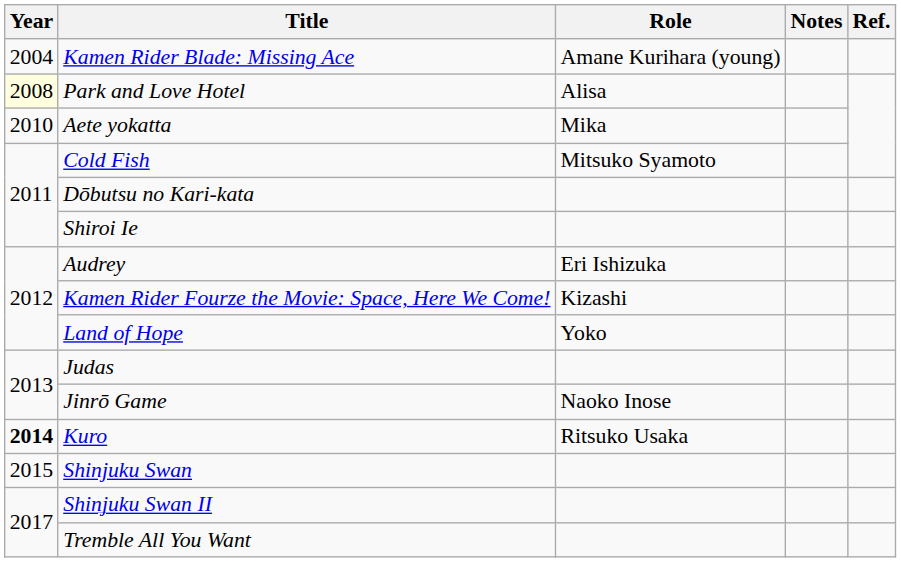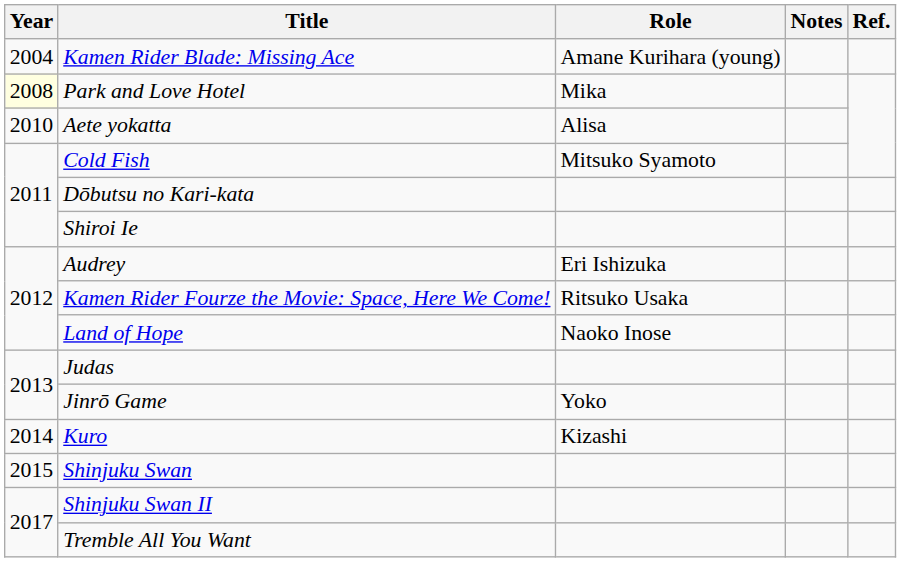 <table class="wikitable">
 <tr>
 <th>Year</th>
 <th>Title</th>
 <th>Role</th>
 <th>Notes</th>
 <th>Ref.</th>
 </tr>
 <tr>
 <td>2004</td>
 <td><em><a href='#'>Kamen Rider Blade: Missing Ace</a></em></td>
 <td>Amane Kurihara (young)</td>
 <td></td>
 <td></td>
 </tr>
 <tr>
 <td style="background: lightyellow;">2008</td>
 <td><em>Park and Love Hotel</em></td>
-<td>Alisa</td>
+<td>Mika</td>
 <td></td>
 <td rowspan="3"></td>
 </tr>
 <tr>
 <td>2010</td>
 <td><em>Aete yokatta</em></td>
-<td>Mika</td>
+<td>Alisa</td>
 <td></td>
 </tr>
 <tr>
 <td rowspan="3">2011</td>
 <td><em><a href='#'>Cold Fish</a></em></td>
 <td>Mitsuko Syamoto</td>
 <td></td>
 </tr>
 <tr>
 <td><em>Dōbutsu no Kari-kata</em></td>
 <td></td>
 <td></td>
 <td></td>
 </tr>
 <tr>
 <td><em>Shiroi Ie</em></td>
 <td></td>
 <td></td>
 <td></td>
 </tr>
 <tr>
 <td rowspan="3">2012</td>
 <td><em>Audrey</em></td>
 <td>Eri Ishizuka</td>
 <td></td>
 <td></td>
 </tr>
 <tr>
 <td><em><a href='#'>Kamen Rider Fourze the Movie: Space, Here We Come!</a></em></td>
-<td>Kizashi</td>
+<td>Ritsuko Usaka</td>
 <td></td>
 <td></td>
 </tr>
 <tr>
 <td><em><a href='#'>Land of Hope</a></em></td>
-<td>Yoko</td>
+<td>Naoko Inose</td>
 <td></td>
 <td></td>
 </tr>
 <tr>
 <td rowspan="2">2013</td>
 <td><em>Judas</em></td>
 <td></td>
 <td></td>
 <td></td>
 </tr>
 <tr>
 <td><em>Jinrō Game</em></td>
-<td>Naoko Inose</td>
+<td>Yoko</td>
 <td></td>
 <td></td>
 </tr>
 <tr>
-<td><strong>2014</strong></td>
+<td>2014</td>
 <td><em><a href='#'>Kuro</a></em></td>
-<td>Ritsuko Usaka</td>
+<td>Kizashi</td>
 <td></td>
 <td></td>
 </tr>
 <tr>
 <td>2015</td>
 <td><em><a href='#'>Shinjuku Swan</a></em></td>
 <td></td>
 <td></td>
 <td></td>
 </tr>
 <tr>
 <td rowspan="2">2017</td>
 <td><em><a href='#'>Shinjuku Swan II</a></em></td>
 <td></td>
 <td></td>
 <td></td>
 </tr>
 <tr>
 <td><em>Tremble All You Want</em></td>
 <td></td>
 <td></td>
 <td></td>
 </tr>
 </table>
